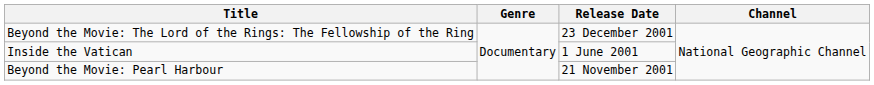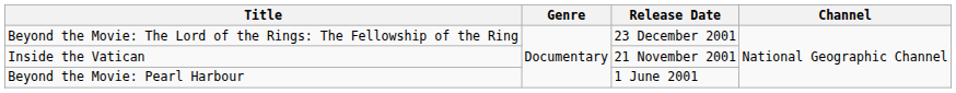 <table class="wikitable sortable">
 <tr>
 <th>Title</th>
 <th>Genre</th>
 <th>Release Date</th>
 <th>Channel</th>
 </tr>
 <tr>
 <td>Beyond the Movie: The Lord of the Rings: The Fellowship of the Ring</td>
 <td rowspan="3">Documentary</td>
 <td>23 December 2001</td>
 <td rowspan="3">National Geographic Channel</td>
 </tr>
 <tr>
 <td>Inside the Vatican</td>
-<td>1 June 2001</td>
+<td>21 November 2001</td>
 </tr>
 <tr>
 <td>Beyond the Movie: Pearl Harbour</td>
-<td>21 November 2001</td>
+<td>1 June 2001</td>
 </tr>
 </table>
